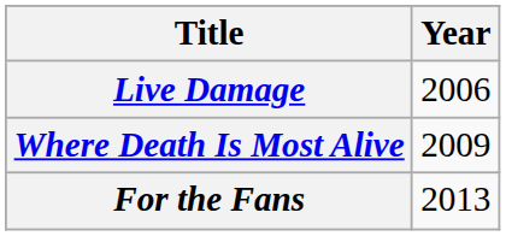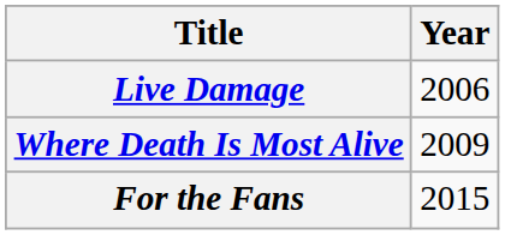 <table class ="wikitable plainrowheaders">
 <tr>
 <th scope="col">Title</th>
 <th scope="col">Year</th>
 </tr>
 <tr>
 <th scope="row"><em><a href='#'>Live Damage</a></em></th>
 <td>2006</td>
 </tr>
 <tr>
 <th scope="row"><em><a href='#'>Where Death Is Most Alive</a></em></th>
 <td>2009</td>
 </tr>
 <tr>
 <th scope="row"><em>For the Fans</em></th>
-<td>2013</td>
+<td>2015</td>
 </tr>
 </table>
